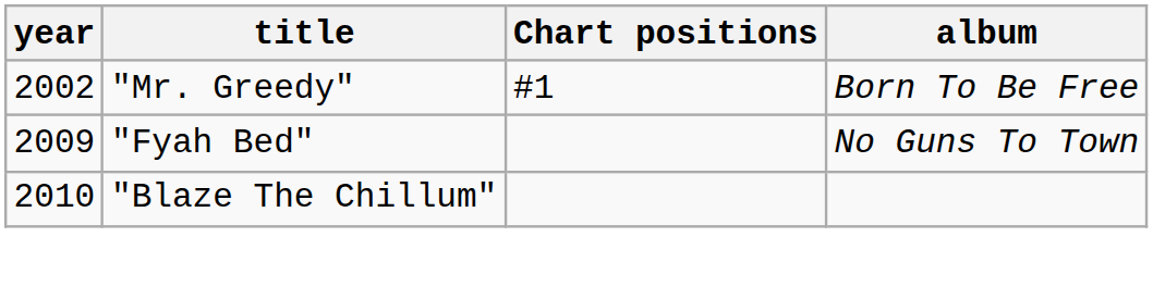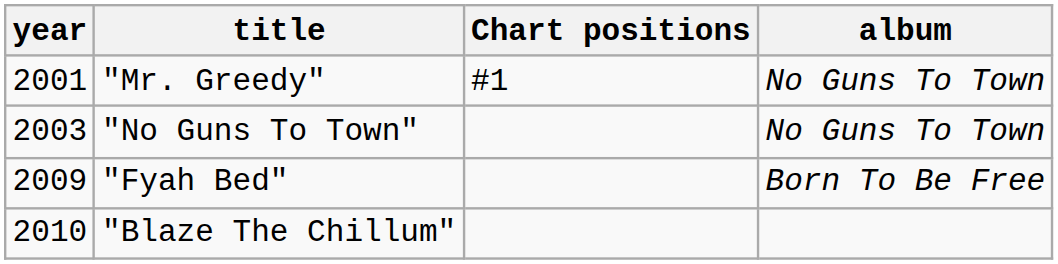 <table class = "wikitable">
 <tr>
 <th>year</th>
 <th>title</th>
 <th>Chart positions</th>
 <th>album</th>
 </tr>
 <tr>
-<td>2002</td>
+<td>2001</td>
 <td>"Mr. Greedy"</td>
 <td>#1</td>
-<td><em>Born To Be Free</em></td>
+<td><em>No Guns To Town</em></td>
+</tr>
+<tr>
+<td>2003</td>
+<td>"No Guns To Town"</td>
+<td></td>
+<td><em>No Guns To Town</em></td>
 </tr>
 <tr>
 <td>2009</td>
 <td>"Fyah Bed"</td>
 <td></td>
-<td><em>No Guns To Town</em></td>
+<td><em>Born To Be Free</em></td>
 </tr>
 <tr>
 <td>2010</td>
 <td>"Blaze The Chillum"</td>
 <td></td>
 <td></td>
 </tr>
 </table>
